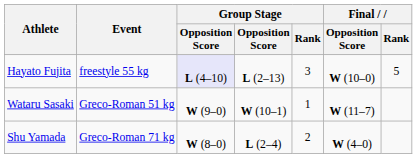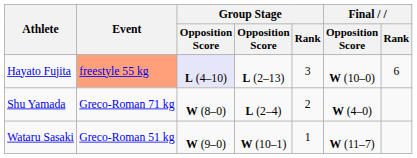 <table class="wikitable" style="font-size:90%">
 <tr>
 <th rowspan=2>Athlete</th>
 <th rowspan=2>Event</th>
 <th colspan=3>Group Stage</th>
 <th colspan=2>Final /  / </th>
 </tr>
 <tr style="font-size:95%">
 <th>Opposition<br>Score</th>
 <th>Opposition<br>Score</th>
 <th>Rank</th>
 <th>Opposition<br>Score</th>
 <th>Rank</th>
 </tr>
 <tr align=center>
 <td align=left><a href='#'>Hayato Fujita</a></td>
-<td align=left><a href='#'>freestyle 55 kg</a></td>
+<td align=left style="background: lightsalmon;"><a href='#'>freestyle 55 kg</a></td>
 <td style="background: lavender;"><br><strong>L</strong> (4–10)</td>
 <td><br><strong>L</strong> (2–13)</td>
 <td>3</td>
 <td><br><strong>W</strong> (10–0)</td>
-<td>5</td>
+<td>6</td>
+</tr>
+<tr align=center>
+<td align=left><a href='#'>Shu Yamada</a></td>
+<td align=left><a href='#'>Greco-Roman 71 kg</a></td>
+<td><br><strong>W</strong> (8–0)</td>
+<td><br><strong>L</strong> (2–4)</td>
+<td>2</td>
+<td><br><strong>W</strong> (4–0)</td>
+<td></td>
 </tr>
 <tr align=center>
 <td align=left><a href='#'>Wataru Sasaki</a></td>
 <td align=left><a href='#'>Greco-Roman 51 kg</a></td>
 <td><br><strong>W</strong> (9–0)</td>
 <td><br><strong>W</strong> (10–1)</td>
 <td>1</td>
 <td><br><strong>W</strong> (11–7)</td>
 <td></td>
 </tr>
-<tr align=center>
-<td align=left><a href='#'>Shu Yamada</a></td>
-<td align=left><a href='#'>Greco-Roman 71 kg</a></td>
-<td><br><strong>W</strong> (8–0)</td>
-<td><br><strong>L</strong> (2–4)</td>
-<td>2</td>
-<td><br><strong>W</strong> (4–0)</td>
-<td></td>
-</tr>
 </table>
